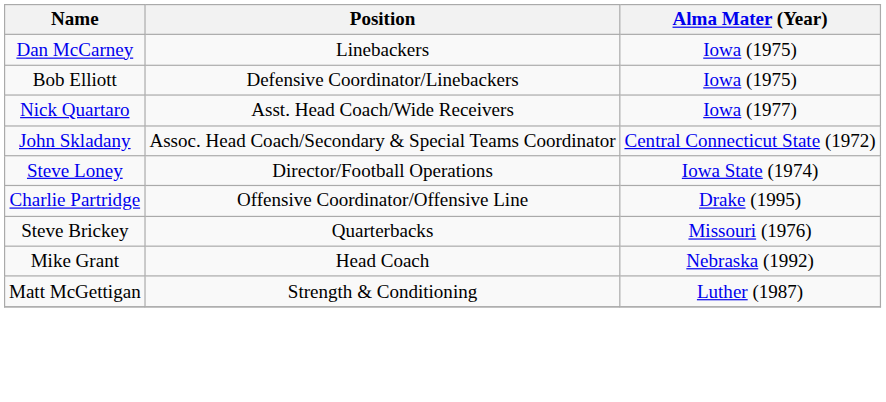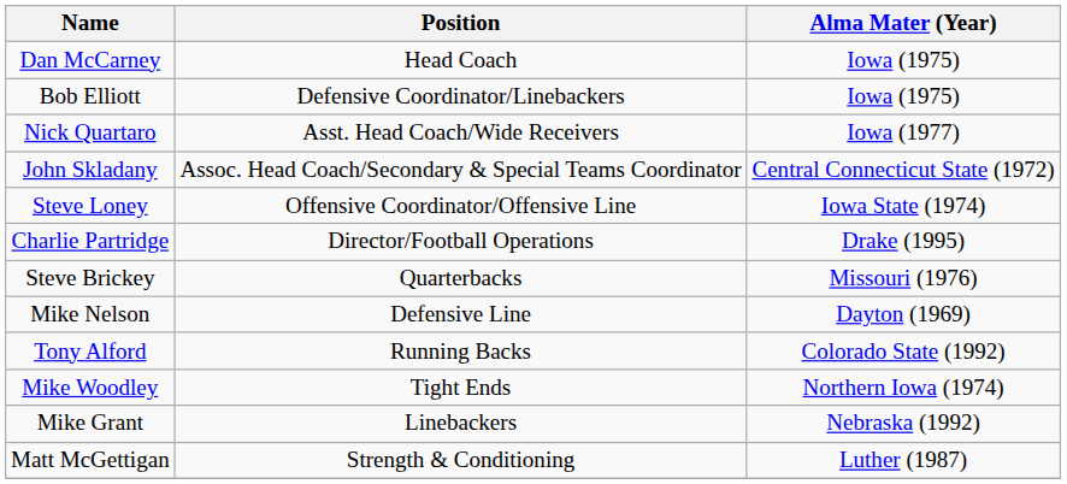 <table class="wikitable">
 <tr>
 <th>Name</th>
 <th>Position</th>
 <th><a href='#'>Alma Mater</a> (Year)</th>
 </tr>
 <tr align="center">
 <td><a href='#'>Dan McCarney</a></td>
-<td>Linebackers</td>
+<td>Head Coach</td>
 <td><a href='#'>Iowa</a> (1975)</td>
 </tr>
 <tr align="center">
 <td>Bob Elliott</td>
 <td>Defensive Coordinator/Linebackers</td>
 <td><a href='#'>Iowa</a> (1975)</td>
 </tr>
 <tr align="center">
 <td><a href='#'>Nick Quartaro</a></td>
 <td>Asst. Head Coach/Wide Receivers</td>
 <td><a href='#'>Iowa</a> (1977)</td>
 </tr>
 <tr align="center">
 <td><a href='#'>John Skladany</a></td>
 <td>Assoc. Head Coach/Secondary & Special Teams Coordinator</td>
 <td><a href='#'>Central Connecticut State</a> (1972)</td>
 </tr>
 <tr align="center">
 <td><a href='#'>Steve Loney</a></td>
-<td>Director/Football Operations</td>
+<td>Offensive Coordinator/Offensive Line</td>
 <td><a href='#'>Iowa State</a> (1974)</td>
 </tr>
 <tr align="center">
 <td><a href='#'>Charlie Partridge</a></td>
-<td>Offensive Coordinator/Offensive Line</td>
+<td>Director/Football Operations</td>
 <td><a href='#'>Drake</a> (1995)</td>
 </tr>
 <tr align="center">
 <td>Steve Brickey</td>
 <td>Quarterbacks</td>
 <td><a href='#'>Missouri</a> (1976)</td>
 </tr>
 <tr align="center">
+<td>Mike Nelson</td>
+<td>Defensive Line</td>
+<td><a href='#'>Dayton</a> (1969)</td>
+</tr>
+<tr align="center">
+<td><a href='#'>Tony Alford</a></td>
+<td>Running Backs</td>
+<td><a href='#'>Colorado State</a> (1992)</td>
+</tr>
+<tr align="center">
+<td><a href='#'>Mike Woodley</a></td>
+<td>Tight Ends</td>
+<td><a href='#'>Northern Iowa</a> (1974)</td>
+</tr>
+<tr align="center">
 <td>Mike Grant</td>
-<td>Head Coach</td>
+<td>Linebackers</td>
 <td><a href='#'>Nebraska</a> (1992)</td>
 </tr>
 <tr align="center">
 <td>Matt McGettigan</td>
 <td>Strength & Conditioning</td>
 <td><a href='#'>Luther</a> (1987)</td>
 </tr>
 <tr align="center">
 </tr>
 </table>
